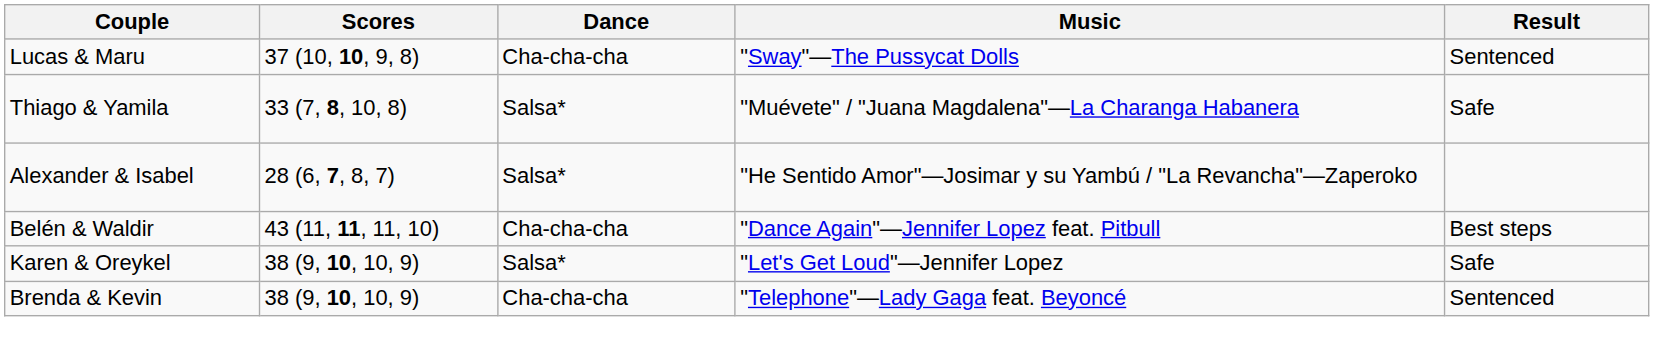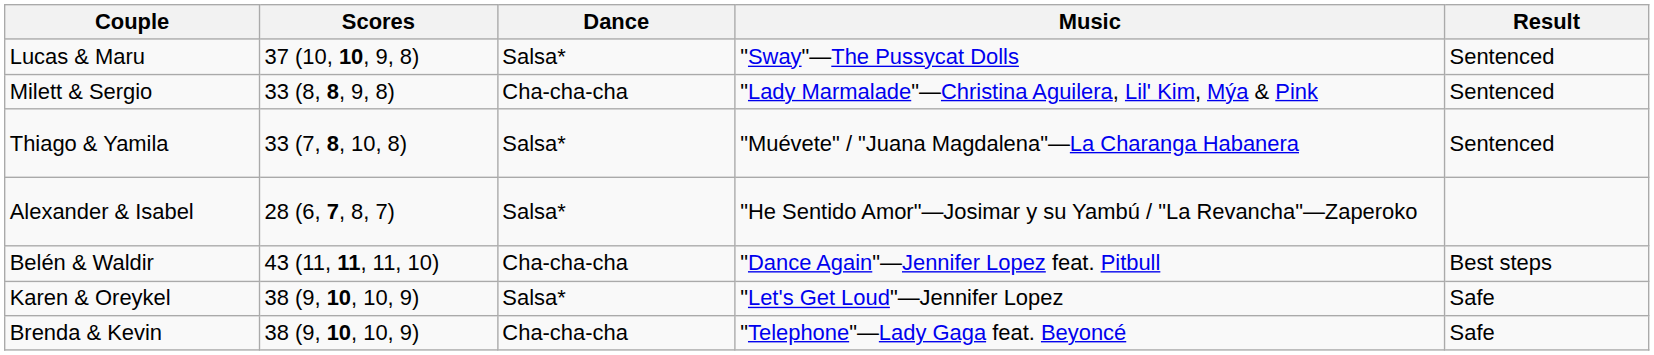 <table class="wikitable sortable" style="width:95%; white-space:nowrap">
 <tr>
 <th style="width:15%;">Couple<br></th>
 <th style="width:14%;">Scores</th>
 <th style="width:14%;">Dance</th>
 <th style="width:40%;">Music</th>
 <th style="width:12%;">Result</th>
 </tr>
 <tr>
 <td>Lucas & Maru<br></td>
 <td>37 (10, <strong>10</strong>, 9, 8)</td>
+<td>Salsa*</td>
+<td>"<a href='#'>Sway</a>"—<a href='#'>The Pussycat Dolls</a></td>
+<td>Sentenced</td>
+</tr>
+<tr>
+<td>Milett & Sergio<br></td>
+<td>33 (8, <strong>8</strong>, 9, 8)</td>
 <td>Cha-cha-cha</td>
-<td>"<a href='#'>Sway</a>"—<a href='#'>The Pussycat Dolls</a></td>
+<td>"<a href='#'>Lady Marmalade</a>"—<a href='#'>Christina Aguilera</a>, <a href='#'>Lil' Kim</a>, <a href='#'>Mýa</a> & <a href='#'>Pink</a></td>
 <td>Sentenced</td>
 </tr>
 <tr style="height:50px">
 <td>Thiago & Yamila</td>
 <td>33 (7, <strong>8</strong>, 10, 8)</td>
 <td>Salsa*</td>
 <td>"Muévete" / "Juana Magdalena"—<a href='#'>La Charanga Habanera</a></td>
-<td>Safe</td>
+<td>Sentenced</td>
 </tr>
 <tr style="height:50px">
 <td>Alexander & Isabel</td>
 <td>28 (6, <strong>7</strong>, 8, 7)</td>
 <td>Salsa*</td>
 <td>"He Sentido Amor"—Josimar y su Yambú / "La Revancha"—Zaperoko</td>
 <td></td>
 </tr>
 <tr>
 <td>Belén & Waldir<br></td>
 <td>43 (11, <strong>11</strong>, 11, 10)</td>
 <td>Cha-cha-cha</td>
 <td>"<a href='#'>Dance Again</a>"—<a href='#'>Jennifer Lopez</a> feat. <a href='#'>Pitbull</a></td>
 <td>Best steps</td>
 </tr>
 <tr>
 <td>Karen & Oreykel<br></td>
 <td>38 (9, <strong>10</strong>, 10, 9)</td>
 <td>Salsa*</td>
 <td>"<a href='#'>Let's Get Loud</a>"—Jennifer Lopez</td>
 <td>Safe</td>
 </tr>
 <tr>
 <td>Brenda & Kevin<br></td>
 <td>38 (9, <strong>10</strong>, 10, 9)</td>
 <td>Cha-cha-cha</td>
 <td>"<a href='#'>Telephone</a>"—<a href='#'>Lady Gaga</a> feat. <a href='#'>Beyoncé</a></td>
-<td>Sentenced</td>
+<td>Safe</td>
 </tr>
 </table>
